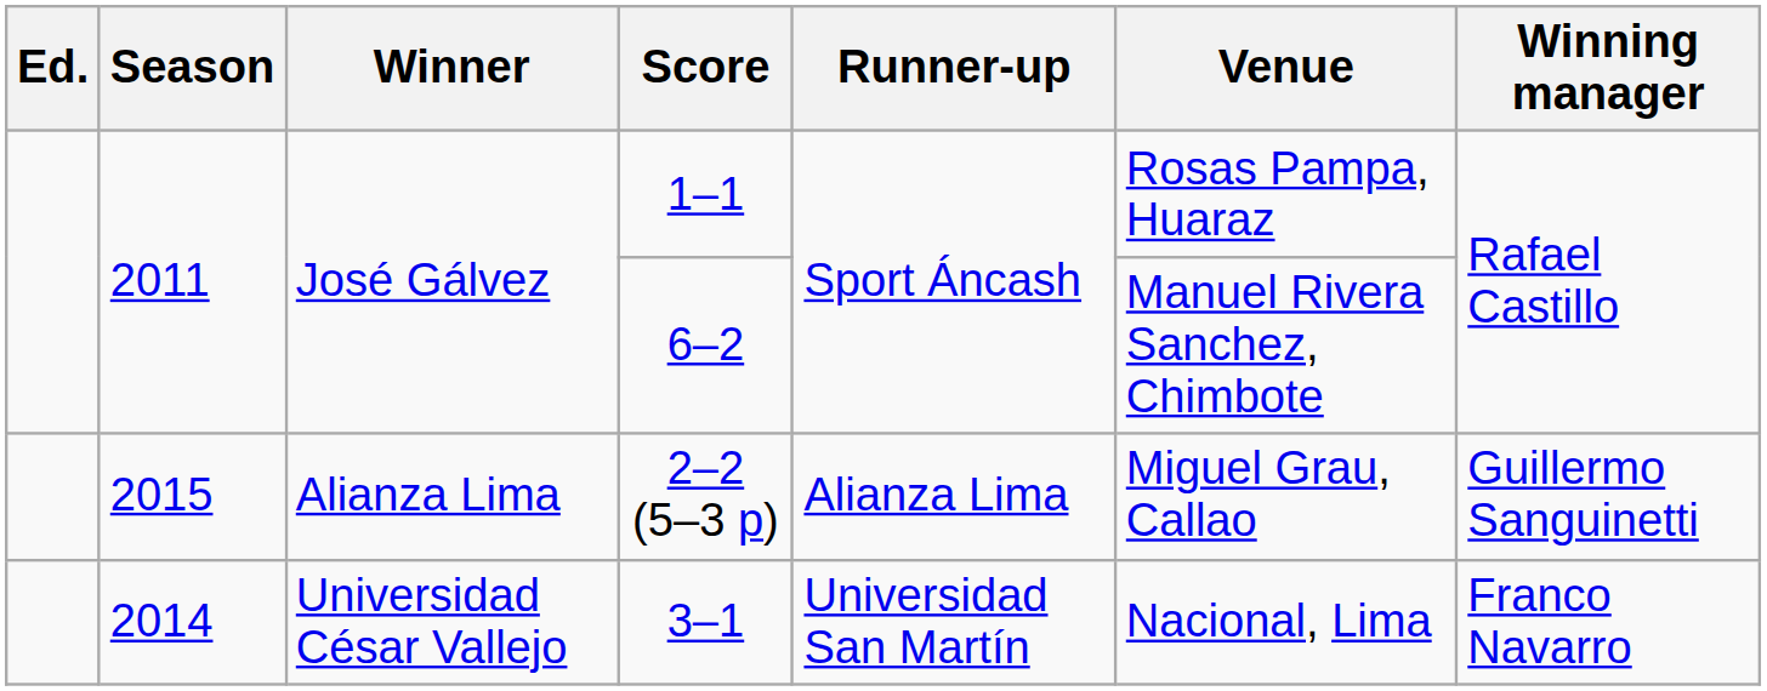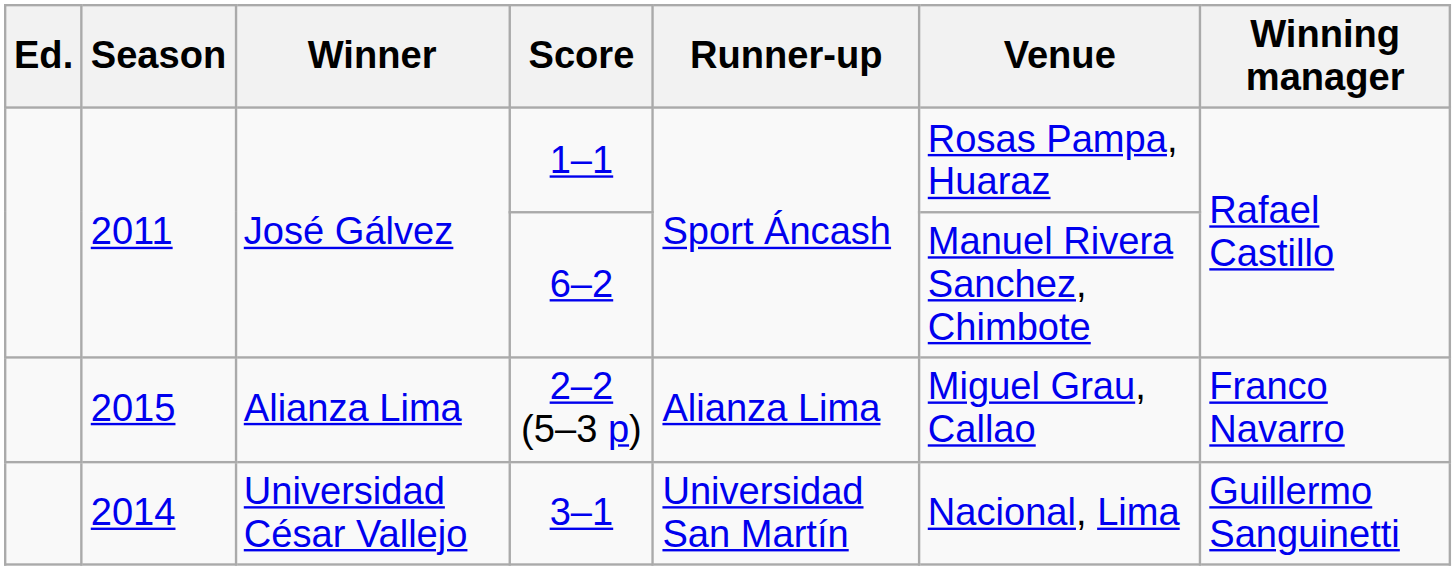 <table class="sortable plainrowheaders wikitable">
 <tr>
 <th width=px>Ed.</th>
 <th scope=col>Season</th>
 <th scope=col>Winner</th>
 <th scope=col>Score</th>
 <th scope=col>Runner-up</th>
 <th scope=col>Venue</th>
 <th scope=col>Winning manager</th>
 </tr>
 <tr>
 <td rowspan=2></td>
 <td rowspan=2><a href='#'>2011</a></td>
 <td rowspan=2><a href='#'>José Gálvez</a> </td>
 <td align=center><a href='#'>1–1</a></td>
 <td rowspan=2><a href='#'>Sport Áncash</a></td>
 <td><a href='#'>Rosas Pampa</a>, <a href='#'>Huaraz</a></td>
 <td rowspan=2> <a href='#'>Rafael Castillo</a></td>
 </tr>
 <tr>
 <td align=center><a href='#'>6–2</a></td>
 <td><a href='#'>Manuel Rivera Sanchez</a>, <a href='#'>Chimbote</a></td>
 </tr>
 <tr>
 <td></td>
 <td><a href='#'>2015</a></td>
 <td><a href='#'>Alianza Lima</a> </td>
 <td align=center><a href='#'>2–2</a> (5–3 <a href='#'>p</a>)</td>
 <td><a href='#'>Alianza Lima</a></td>
 <td><a href='#'>Miguel Grau</a>, <a href='#'>Callao</a></td>
-<td> <a href='#'>Guillermo Sanguinetti</a></td>
+<td> <a href='#'>Franco Navarro</a></td>
 </tr>
 <tr>
 <td></td>
 <td><a href='#'>2014</a></td>
 <td><a href='#'>Universidad César Vallejo</a> </td>
 <td align=center><a href='#'>3–1</a></td>
 <td><a href='#'>Universidad San Martín</a></td>
 <td><a href='#'>Nacional</a>, <a href='#'>Lima</a></td>
-<td> <a href='#'>Franco Navarro</a></td>
+<td> <a href='#'>Guillermo Sanguinetti</a></td>
 </tr>
 </table>
